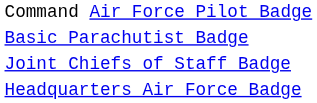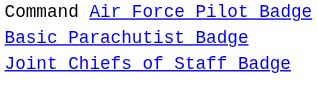 <table>
 <tr>
 <td></td>
 <td>Command <a href='#'>Air Force Pilot Badge</a></td>
 </tr>
 <tr>
 <td></td>
 <td><a href='#'>Basic Parachutist Badge</a></td>
 </tr>
 <tr>
 <td></td>
 <td><a href='#'>Joint Chiefs of Staff Badge</a></td>
 </tr>
-<tr>
-<td></td>
-<td><a href='#'>Headquarters Air Force Badge</a></td>
-</tr>
 </table>
